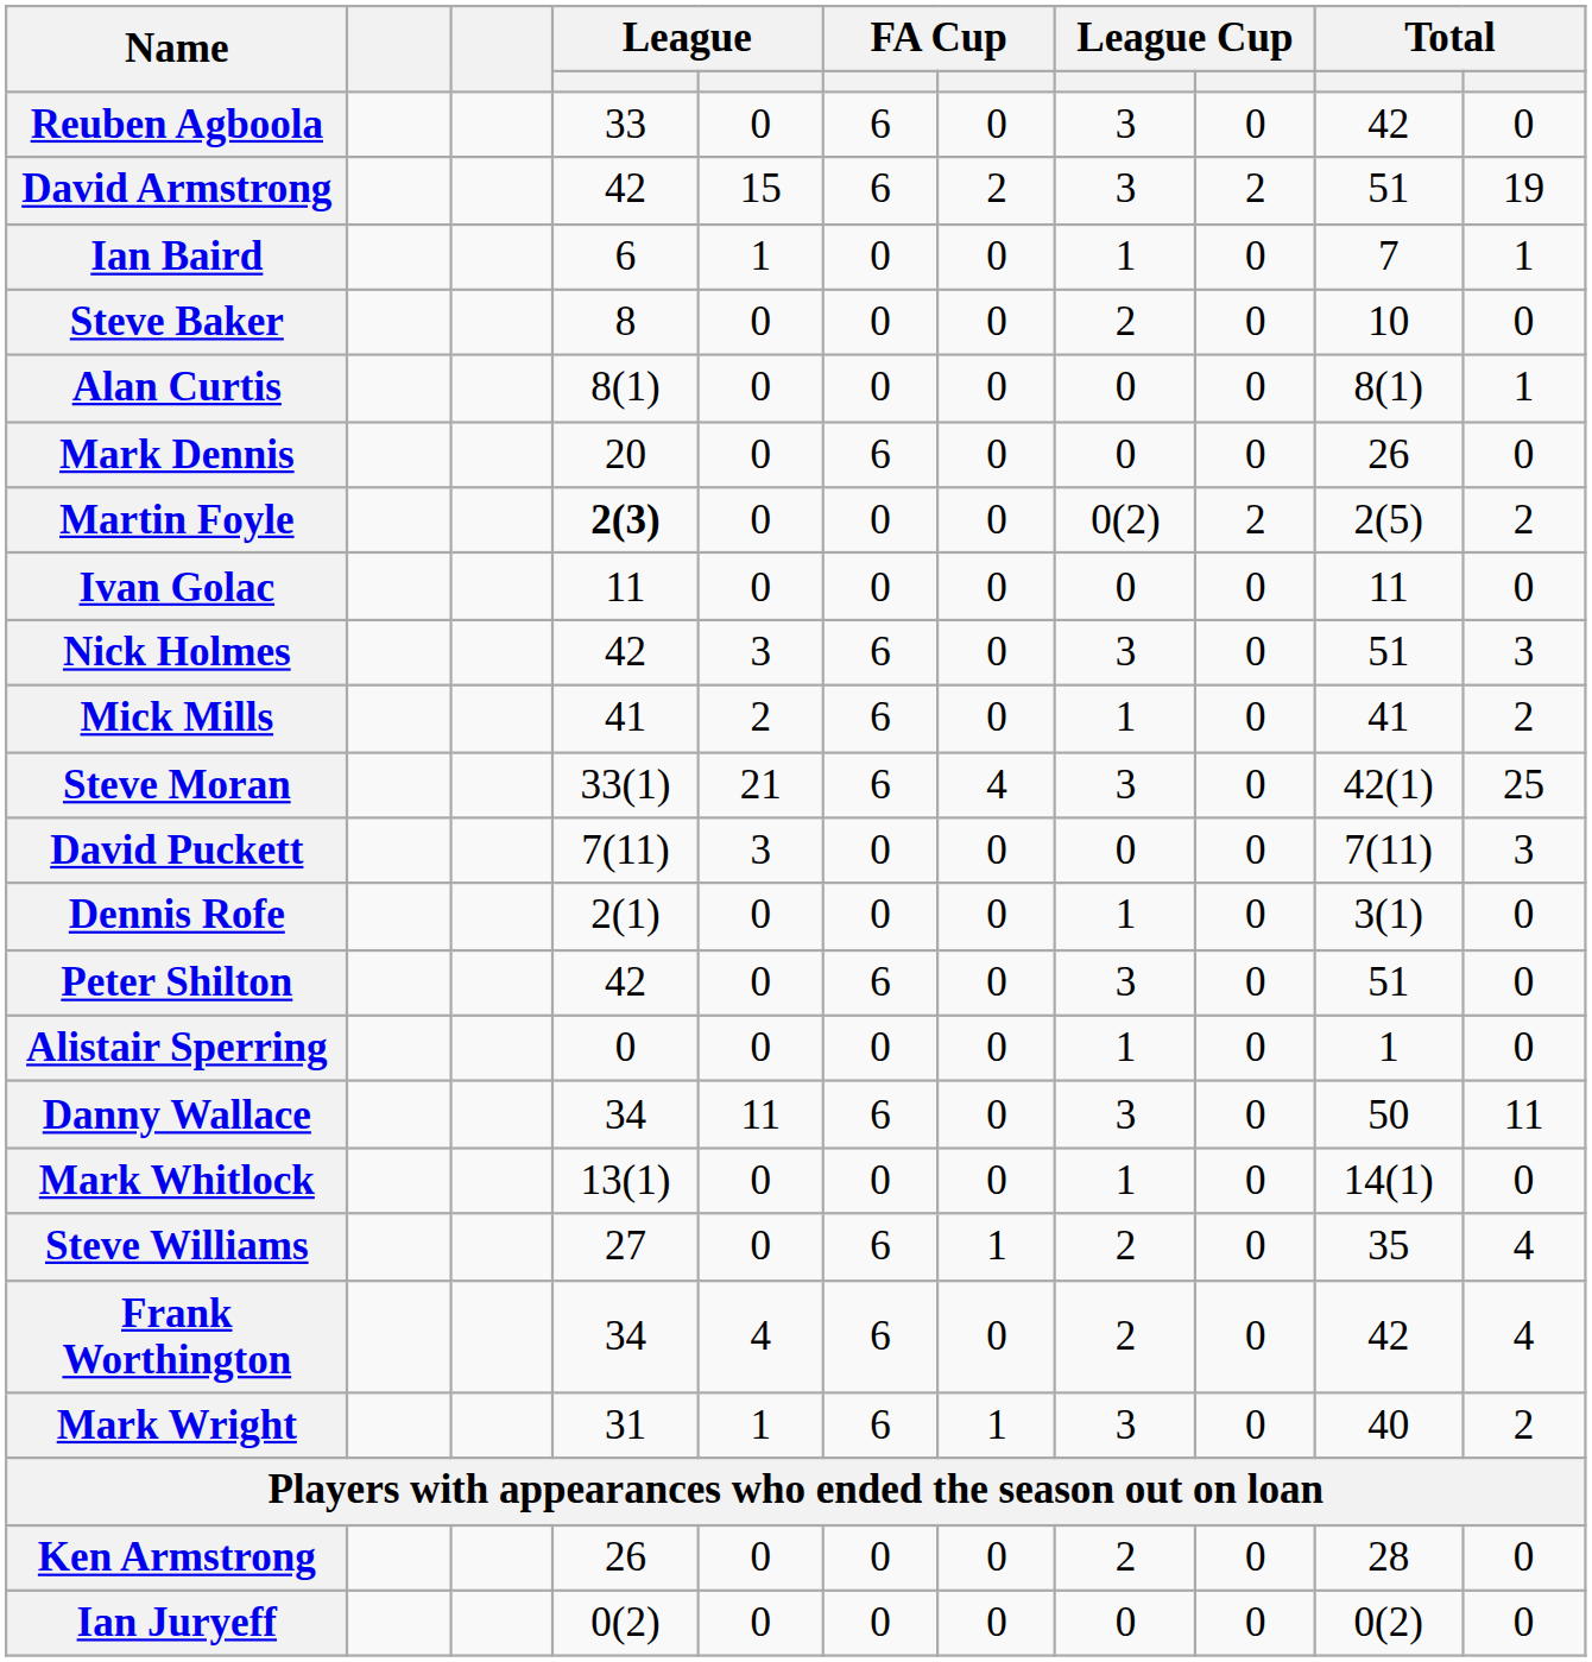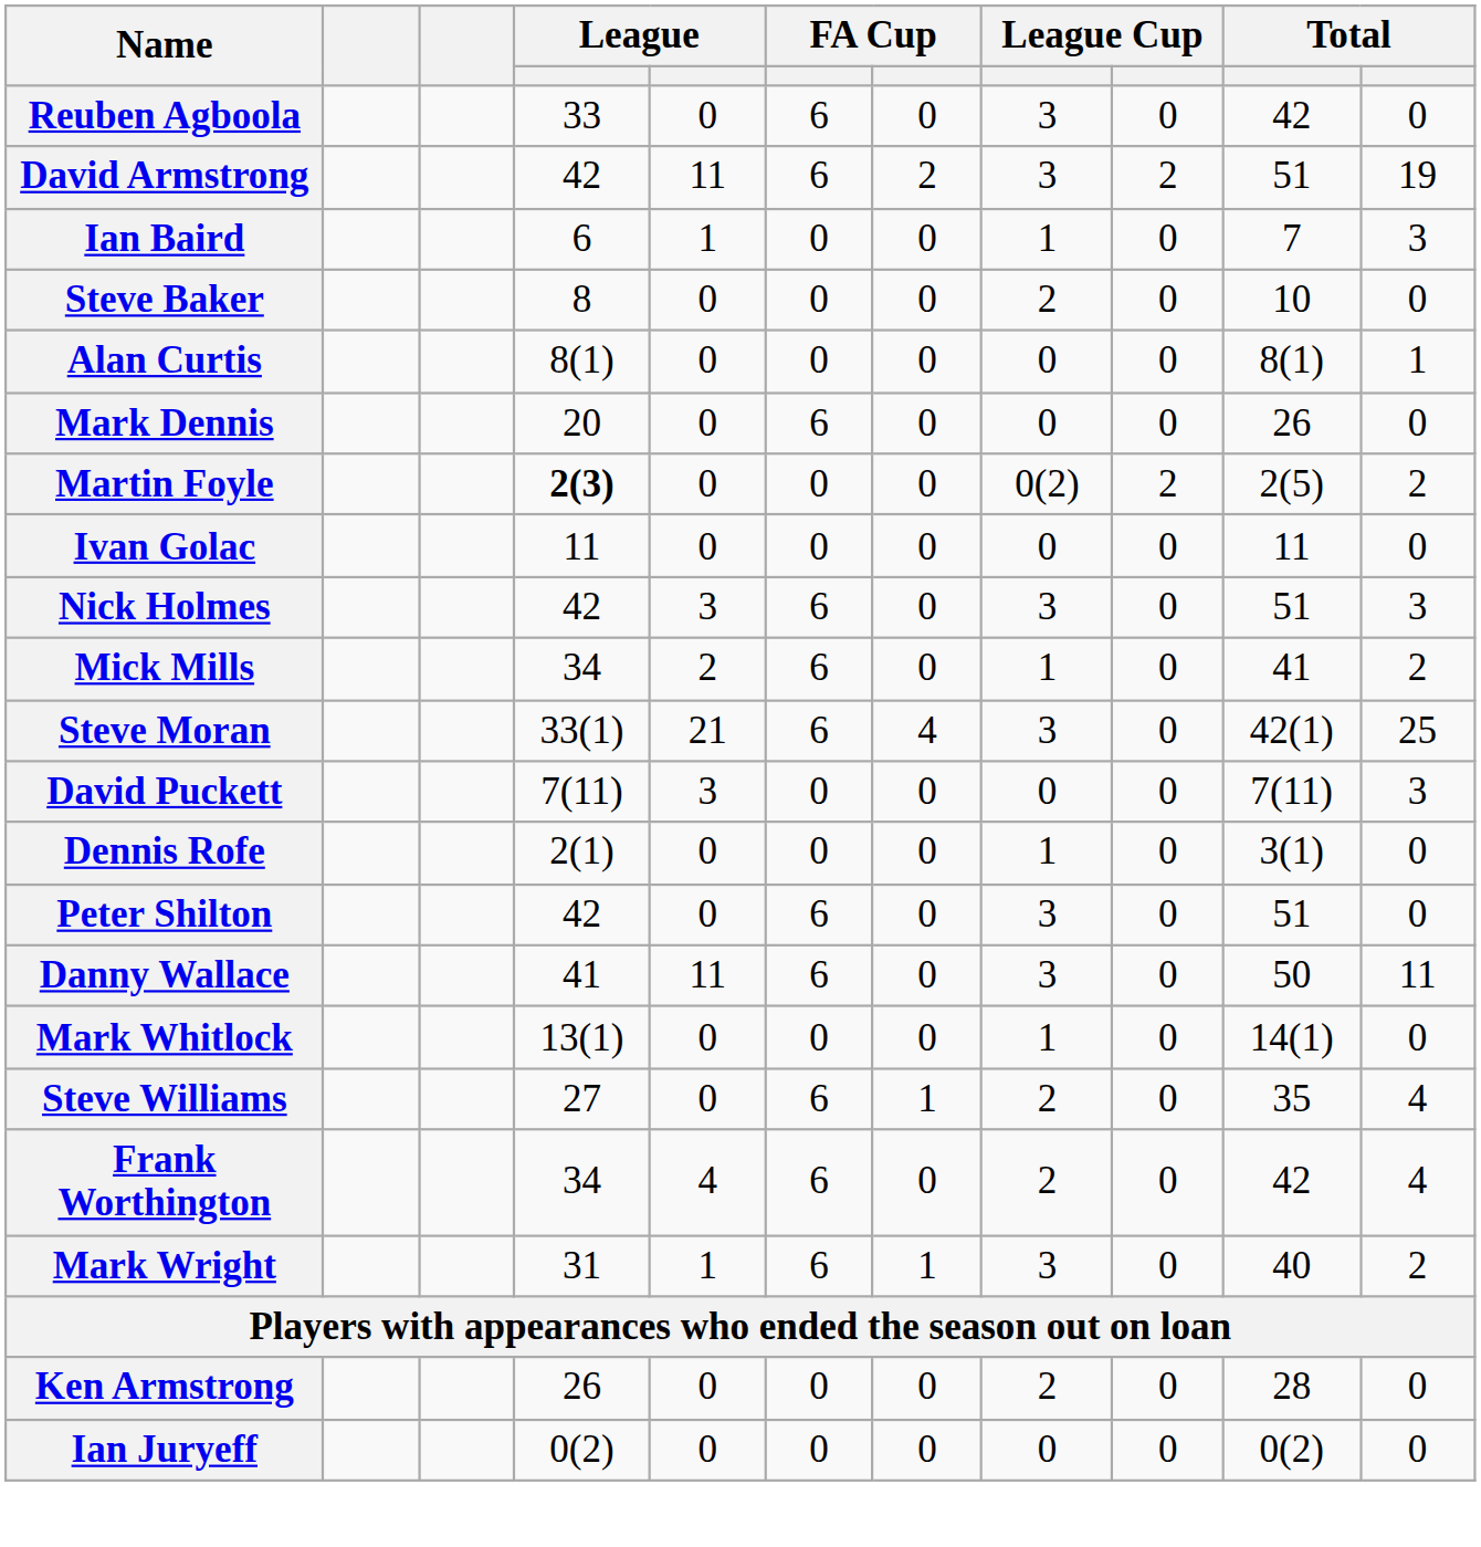 <table class="wikitable plainrowheaders" style="text-align:center;">
 <tr>
 <th scope="col" rowspan="2" style="width:10em;">Name</th>
 <th scope="col" rowspan="2" style="width:4em;"></th>
 <th scope="col" rowspan="2" style="width:4em;"></th>
 <th scope="col" colspan="2">League</th>
 <th scope="col" colspan="2">FA Cup</th>
 <th scope="col" colspan="2">League Cup</th>
 <th scope="col" colspan="2">Total</th>
 </tr>
 <tr>
 <th scope="col" style="width:4em;"></th>
 <th scope="col" style="width:4em;"></th>
 <th scope="col" style="width:4em;"></th>
 <th scope="col" style="width:4em;"></th>
 <th scope="col" style="width:4em;"></th>
 <th scope="col" style="width:4em;"></th>
 <th scope="col" style="width:4em;"></th>
 <th scope="col" style="width:4em;"></th>
 </tr>
 <tr>
 <th scope="row"><a href='#'>Reuben Agboola</a></th>
 <td></td>
 <td></td>
 <td>33</td>
 <td>0</td>
 <td>6</td>
 <td>0</td>
 <td>3</td>
 <td>0</td>
 <td>42</td>
 <td>0</td>
 </tr>
 <tr>
 <th scope="row"><a href='#'>David Armstrong</a></th>
 <td></td>
 <td></td>
 <td>42</td>
-<td>15</td>
+<td>11</td>
 <td>6</td>
 <td>2</td>
 <td>3</td>
 <td>2</td>
 <td>51</td>
 <td>19</td>
 </tr>
 <tr>
 <th scope="row"><a href='#'>Ian Baird</a></th>
 <td></td>
 <td></td>
 <td>6</td>
 <td>1</td>
 <td>0</td>
 <td>0</td>
 <td>1</td>
 <td>0</td>
 <td>7</td>
-<td>1</td>
+<td>3</td>
 </tr>
 <tr>
 <th scope="row"><a href='#'>Steve Baker</a></th>
 <td></td>
 <td></td>
 <td>8</td>
 <td>0</td>
 <td>0</td>
 <td>0</td>
 <td>2</td>
 <td>0</td>
 <td>10</td>
 <td>0</td>
 </tr>
 <tr>
 <th scope="row"><a href='#'>Alan Curtis</a></th>
 <td></td>
 <td></td>
 <td>8(1)</td>
 <td>0</td>
 <td>0</td>
 <td>0</td>
 <td>0</td>
 <td>0</td>
 <td>8(1)</td>
 <td>1</td>
 </tr>
 <tr>
 <th scope="row"><a href='#'>Mark Dennis</a></th>
 <td></td>
 <td></td>
 <td>20</td>
 <td>0</td>
 <td>6</td>
 <td>0</td>
 <td>0</td>
 <td>0</td>
 <td>26</td>
 <td>0</td>
 </tr>
 <tr>
 <th scope="row"><a href='#'>Martin Foyle</a></th>
 <td></td>
 <td></td>
 <td><strong>2(3)</strong></td>
 <td>0</td>
 <td>0</td>
 <td>0</td>
 <td>0(2)</td>
 <td>2</td>
 <td>2(5)</td>
 <td>2</td>
 </tr>
 <tr>
 <th scope="row"><a href='#'>Ivan Golac</a></th>
 <td></td>
 <td></td>
 <td>11</td>
 <td>0</td>
 <td>0</td>
 <td>0</td>
 <td>0</td>
 <td>0</td>
 <td>11</td>
 <td>0</td>
 </tr>
 <tr>
 <th scope="row"><a href='#'>Nick Holmes</a></th>
 <td></td>
 <td></td>
 <td>42</td>
 <td>3</td>
 <td>6</td>
 <td>0</td>
 <td>3</td>
 <td>0</td>
 <td>51</td>
 <td>3</td>
 </tr>
 <tr>
 <th scope="row"><a href='#'>Mick Mills</a></th>
 <td></td>
 <td></td>
-<td>41</td>
+<td>34</td>
 <td>2</td>
 <td>6</td>
 <td>0</td>
 <td>1</td>
 <td>0</td>
 <td>41</td>
 <td>2</td>
 </tr>
 <tr>
 <th scope="row"><a href='#'>Steve Moran</a></th>
 <td></td>
 <td></td>
 <td>33(1)</td>
 <td>21</td>
 <td>6</td>
 <td>4</td>
 <td>3</td>
 <td>0</td>
 <td>42(1)</td>
 <td>25</td>
 </tr>
 <tr>
 <th scope="row"><a href='#'>David Puckett</a></th>
 <td></td>
 <td></td>
 <td>7(11)</td>
 <td>3</td>
 <td>0</td>
 <td>0</td>
 <td>0</td>
 <td>0</td>
 <td>7(11)</td>
 <td>3</td>
 </tr>
 <tr>
 <th scope="row"><a href='#'>Dennis Rofe</a></th>
 <td></td>
 <td></td>
 <td>2(1)</td>
 <td>0</td>
 <td>0</td>
 <td>0</td>
 <td>1</td>
 <td>0</td>
 <td>3(1)</td>
 <td>0</td>
 </tr>
 <tr>
 <th scope="row"><a href='#'>Peter Shilton</a></th>
 <td></td>
 <td></td>
 <td>42</td>
 <td>0</td>
 <td>6</td>
 <td>0</td>
 <td>3</td>
 <td>0</td>
 <td>51</td>
 <td>0</td>
 </tr>
 <tr>
-<th scope="row"><a href='#'>Alistair Sperring</a></th>
-<td></td>
-<td></td>
-<td>0</td>
-<td>0</td>
-<td>0</td>
-<td>0</td>
-<td>1</td>
-<td>0</td>
-<td>1</td>
-<td>0</td>
-</tr>
-<tr>
 <th scope="row"><a href='#'>Danny Wallace</a></th>
 <td></td>
 <td></td>
-<td>34</td>
+<td>41</td>
 <td>11</td>
 <td>6</td>
 <td>0</td>
 <td>3</td>
 <td>0</td>
 <td>50</td>
 <td>11</td>
 </tr>
 <tr>
 <th scope="row"><a href='#'>Mark Whitlock</a></th>
 <td></td>
 <td></td>
 <td>13(1)</td>
 <td>0</td>
 <td>0</td>
 <td>0</td>
 <td>1</td>
 <td>0</td>
 <td>14(1)</td>
 <td>0</td>
 </tr>
 <tr>
 <th scope="row"><a href='#'>Steve Williams</a></th>
 <td></td>
 <td></td>
 <td>27</td>
 <td>0</td>
 <td>6</td>
 <td>1</td>
 <td>2</td>
 <td>0</td>
 <td>35</td>
 <td>4</td>
 </tr>
 <tr>
 <th scope="row"><a href='#'>Frank Worthington</a></th>
 <td></td>
 <td></td>
 <td>34</td>
 <td>4</td>
 <td>6</td>
 <td>0</td>
 <td>2</td>
 <td>0</td>
 <td>42</td>
 <td>4</td>
 </tr>
 <tr>
 <th scope="row"><a href='#'>Mark Wright</a></th>
 <td></td>
 <td></td>
 <td>31</td>
 <td>1</td>
 <td>6</td>
 <td>1</td>
 <td>3</td>
 <td>0</td>
 <td>40</td>
 <td>2</td>
 </tr>
 <tr>
 <th scope="col" colspan="11">Players with appearances who ended the season out on loan</th>
 </tr>
 <tr>
 <th scope="row"><a href='#'>Ken Armstrong</a></th>
 <td></td>
 <td></td>
 <td>26</td>
 <td>0</td>
 <td>0</td>
 <td>0</td>
 <td>2</td>
 <td>0</td>
 <td>28</td>
 <td>0</td>
 </tr>
 <tr>
 <th scope="row"><a href='#'>Ian Juryeff</a></th>
 <td></td>
 <td></td>
 <td>0(2)</td>
 <td>0</td>
 <td>0</td>
 <td>0</td>
 <td>0</td>
 <td>0</td>
 <td>0(2)</td>
 <td>0</td>
 </tr>
 </table>
